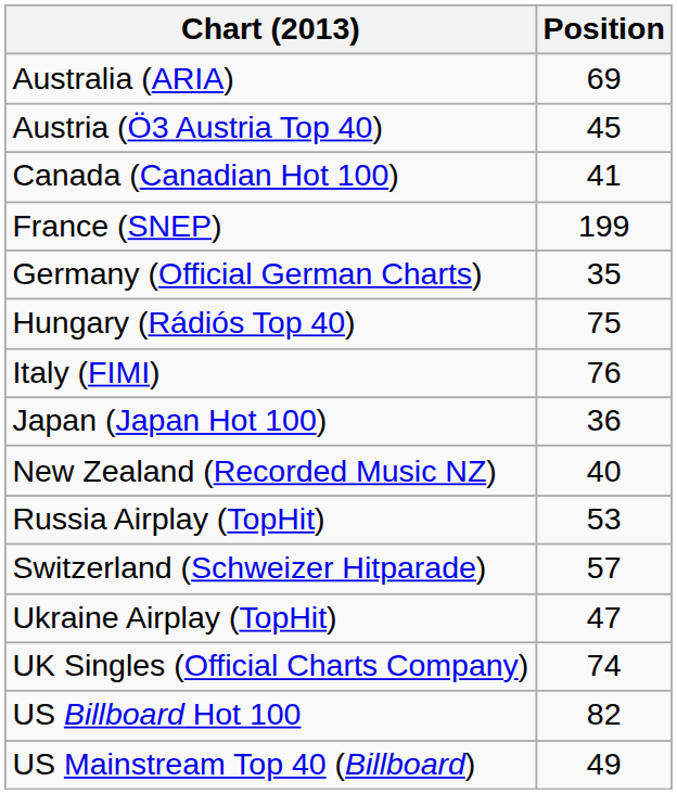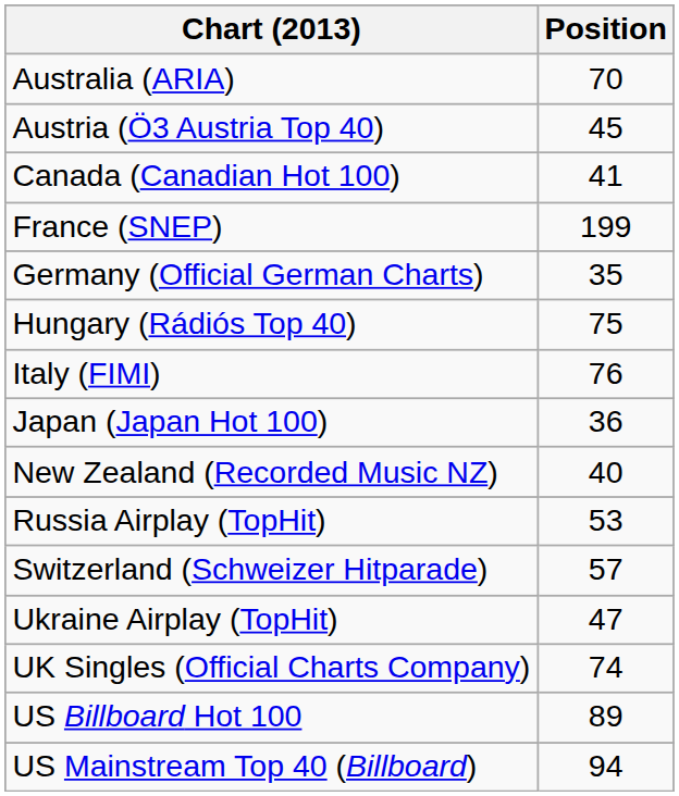 <table class="wikitable sortable plainrowheaders" style="text-align:center;">
 <tr>
 <th>Chart (2013)</th>
 <th>Position</th>
 </tr>
 <tr>
 <td align=left>Australia (<a href='#'>ARIA</a>)</td>
-<td>69</td>
+<td>70</td>
 </tr>
 <tr>
 <td align=left>Austria (<a href='#'>Ö3 Austria Top 40</a>)</td>
 <td>45</td>
 </tr>
 <tr>
 <td align=left>Canada (<a href='#'>Canadian Hot 100</a>)</td>
 <td>41</td>
 </tr>
 <tr>
 <td align=left>France (<a href='#'>SNEP</a>)</td>
 <td>199</td>
 </tr>
 <tr>
 <td align=left>Germany (<a href='#'>Official German Charts</a>)</td>
 <td>35</td>
 </tr>
 <tr>
 <td align=left>Hungary (<a href='#'>Rádiós Top 40</a>)</td>
 <td>75</td>
 </tr>
 <tr>
 <td align=left>Italy (<a href='#'>FIMI</a>)</td>
 <td>76</td>
 </tr>
 <tr>
 <td align=left>Japan (<a href='#'>Japan Hot 100</a>)</td>
 <td style="text-align:center;">36</td>
 </tr>
 <tr>
 <td align=left>New Zealand (<a href='#'>Recorded Music NZ</a>)</td>
 <td>40</td>
 </tr>
 <tr>
 <td align=left>Russia Airplay (<a href='#'>TopHit</a>)</td>
 <td>53</td>
 </tr>
 <tr>
 <td align=left>Switzerland (<a href='#'>Schweizer Hitparade</a>)</td>
 <td>57</td>
 </tr>
 <tr>
 <td align=left>Ukraine Airplay (<a href='#'>TopHit</a>)</td>
 <td>47</td>
 </tr>
 <tr>
 <td align=left>UK Singles (<a href='#'>Official Charts Company</a>)</td>
 <td>74</td>
 </tr>
 <tr>
 <td align=left>US <a href='#'><em>Billboard</em> Hot 100</a></td>
-<td>82</td>
+<td>89</td>
 </tr>
 <tr>
 <td align=left>US <a href='#'>Mainstream Top 40</a> (<em><a href='#'>Billboard</a></em>)</td>
-<td>49</td>
+<td>94</td>
 </tr>
 </table>
